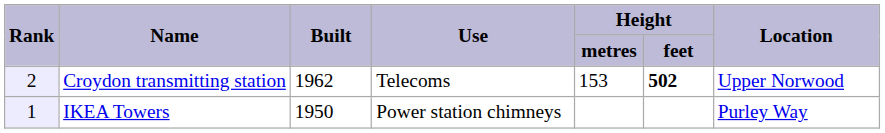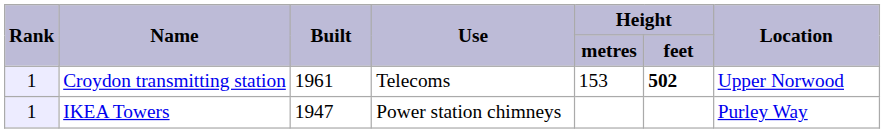 <table class="wikitable" border="0" style="border: 1px solid #999; background-color:white">
 <tr bgcolor=#BDBBD7>
 <td rowspan=2><span><strong>Rank</strong></span></td>
 <td rowspan=2 align="center"><span><strong>Name</strong></span></td>
 <td rowspan=2 align="center" width="60"><span><strong>Built</strong></span></td>
 <td rowspan=2 align="center" width="160"><span><strong>Use</strong></span></td>
 <td colspan=2 align="center"><span><strong>Height</strong></span></td>
 <td style="width:130px" rowspan=2 align="center"><span><strong>Location</strong></span></td>
 </tr>
 <tr bgcolor=#BDBBD7>
 <td style="width:50px" align="center"><span><strong>metres</strong></span></td>
 <td style="width:50px" align="center"><span><strong>feet</strong></span></td>
 </tr>
 <tr>
-<td align="center" bgcolor="#EDECFF">2</td>
+<td align="center" bgcolor="#EDECFF">1</td>
 <td><a href='#'>Croydon transmitting station</a></td>
-<td>1962</td>
+<td>1961</td>
 <td>Telecoms</td>
 <td>153</td>
 <td><strong>502</strong></td>
 <td><a href='#'>Upper Norwood</a></td>
 </tr>
 <tr>
 <td align="center" bgcolor="#EDECFF">1</td>
 <td><a href='#'>IKEA Towers</a></td>
-<td>1950</td>
+<td>1947</td>
 <td>Power station chimneys</td>
 <td></td>
 <td></td>
 <td><a href='#'>Purley Way</a></td>
 </tr>
 </table>
